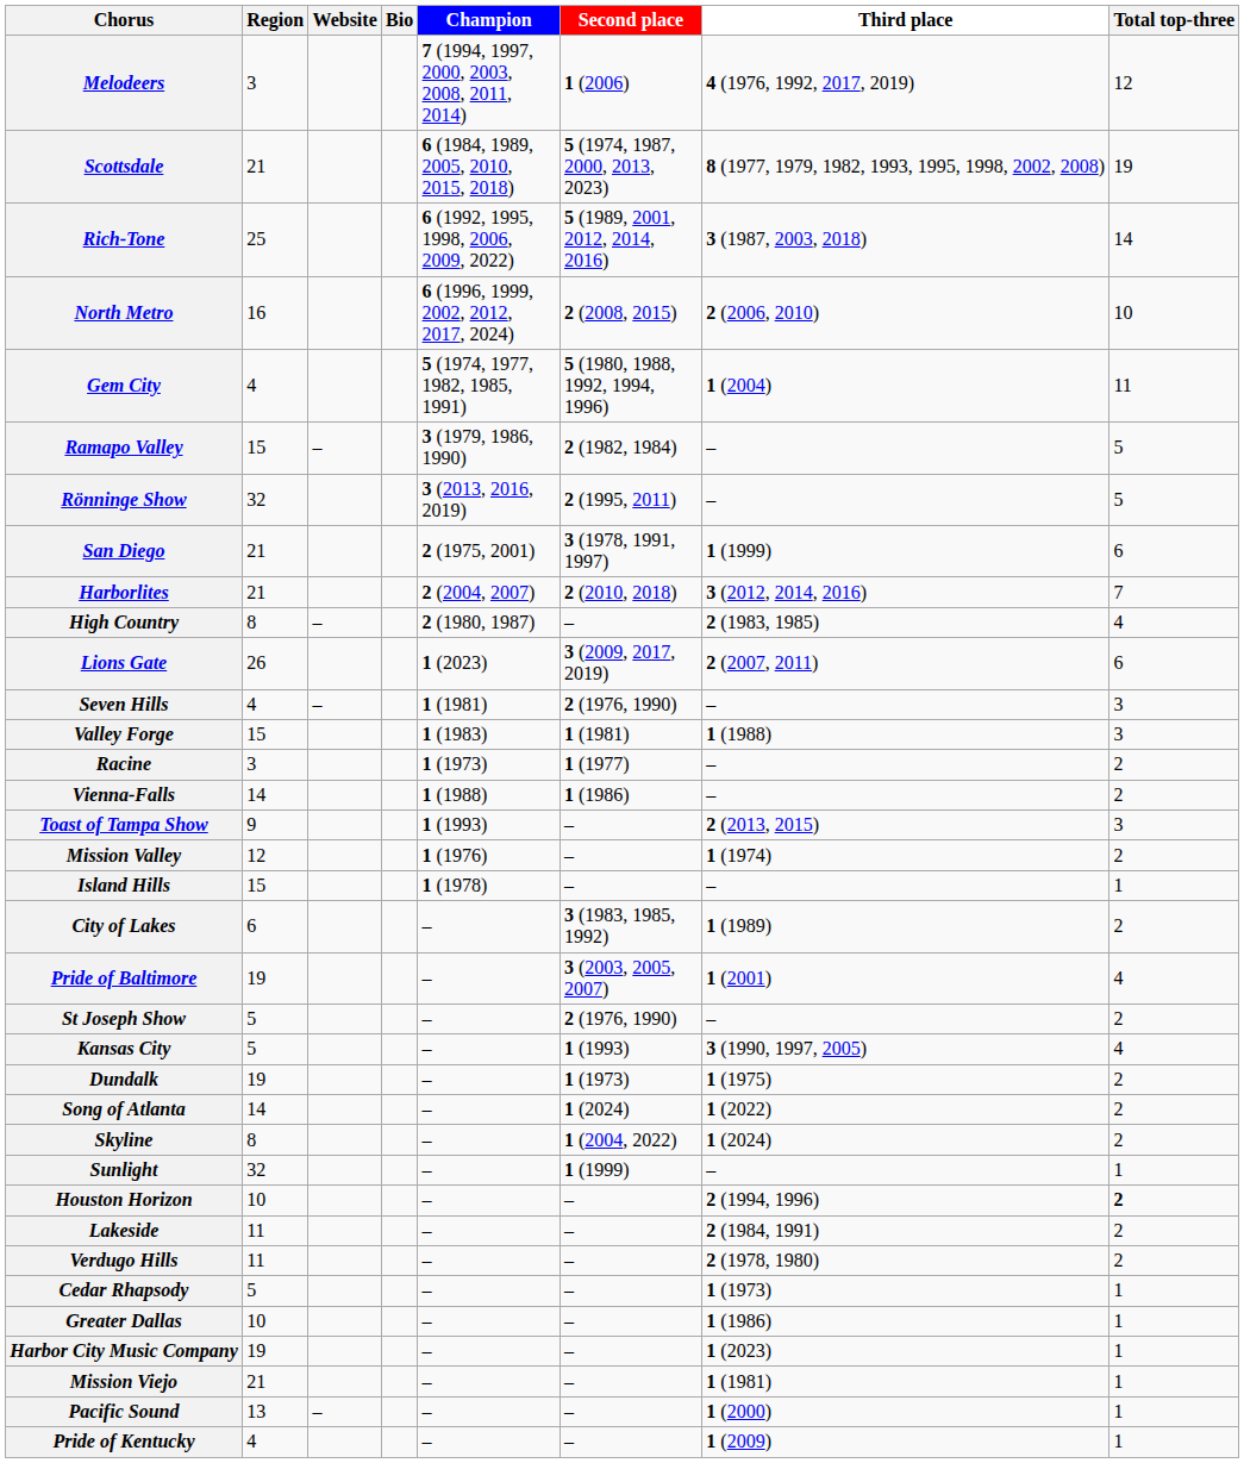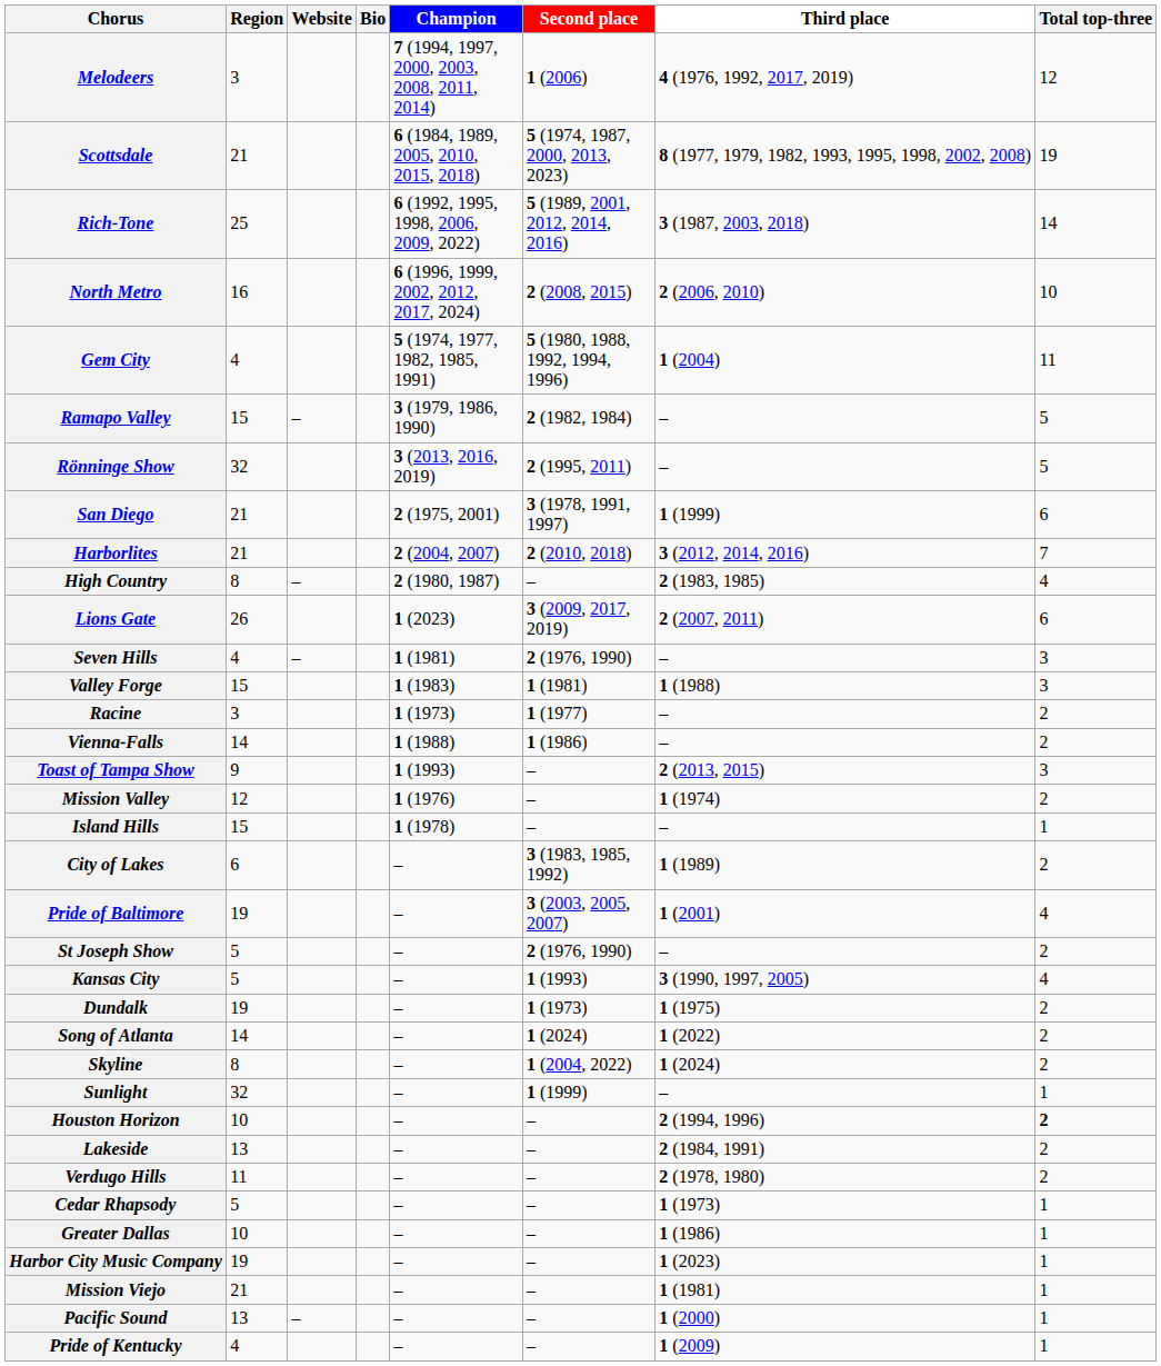 <table class="wikitable sortable sticky-header">
 <tr>
 <th scope="col">Chorus</th>
 <th scope="col">Region</th>
 <th scope="col" class="unsortable">Website</th>
 <th scope="col" class="unsortable">Bio</th>
 <th scope="col" style="background: blue; width:7em; color:#fff;">Champion</th>
 <th scope="col" style="background: red; width:7em; color:#fff;">Second place</th>
 <th scope="col" style="background:white;">Third place</th>
 <th scope="col">Total top-three</th>
 </tr>
 <tr>
 <th scope="row"><em><a href='#'>Melodeers</a></em></th>
 <td>3</td>
 <td></td>
 <td></td>
 <td><strong>7</strong> (1994, 1997, <a href='#'>2000</a>, <a href='#'>2003</a>, <a href='#'>2008</a>, <a href='#'>2011</a>, <a href='#'>2014</a>)</td>
 <td><strong>1</strong> (<a href='#'>2006</a>)</td>
 <td><strong>4</strong> (1976, 1992, <a href='#'>2017</a>, 2019)</td>
 <td>12</td>
 </tr>
 <tr>
 <th scope="row"><em><a href='#'>Scottsdale</a></em></th>
 <td>21</td>
 <td></td>
 <td></td>
 <td><strong>6 </strong> (1984, 1989, <a href='#'>2005</a>, <a href='#'>2010</a>, <a href='#'>2015</a>, <a href='#'>2018</a>)</td>
 <td><strong>5</strong> (1974, 1987, <a href='#'>2000</a>, <a href='#'>2013</a>, 2023)</td>
 <td><strong>8</strong> (1977, 1979, 1982, 1993, 1995, 1998, <a href='#'>2002</a>, <a href='#'>2008</a>)</td>
 <td>19</td>
 </tr>
 <tr>
 <th scope="row"><em><a href='#'>Rich-Tone</a></em></th>
 <td>25</td>
 <td></td>
 <td></td>
 <td><strong>6</strong> (1992, 1995, 1998, <a href='#'>2006</a>, <a href='#'>2009</a>, 2022)</td>
 <td><strong>5</strong> (1989, <a href='#'>2001</a>, <a href='#'>2012</a>, <a href='#'>2014</a>, <a href='#'>2016</a>)</td>
 <td><strong>3</strong> (1987, <a href='#'>2003</a>, <a href='#'>2018</a>)</td>
 <td>14</td>
 </tr>
 <tr>
 <th scope="row"><em><a href='#'>North Metro</a></em></th>
 <td>16</td>
 <td></td>
 <td></td>
 <td><strong>6</strong> (1996, 1999, <a href='#'>2002</a>, <a href='#'>2012</a>, <a href='#'>2017</a>, 2024)</td>
 <td><strong>2</strong> (<a href='#'>2008</a>, <a href='#'>2015</a>)</td>
 <td><strong>2 </strong> (<a href='#'>2006</a>, <a href='#'>2010</a>)</td>
 <td>10</td>
 </tr>
 <tr>
 <th scope="row"><em><a href='#'>Gem City</a></em></th>
 <td>4</td>
 <td></td>
 <td></td>
 <td><strong>5</strong> (1974, 1977, 1982, 1985, 1991)</td>
 <td><strong>5 </strong>(1980, 1988, 1992, 1994, 1996)</td>
 <td><strong>1</strong> (<a href='#'>2004</a>)</td>
 <td>11</td>
 </tr>
 <tr>
 <th scope="row"><em><a href='#'>Ramapo Valley</a></em></th>
 <td>15</td>
 <td>–</td>
 <td></td>
 <td><strong>3</strong> (1979, 1986, 1990)</td>
 <td><strong>2</strong> (1982, 1984)</td>
 <td>–</td>
 <td>5</td>
 </tr>
 <tr>
 <th scope="row"><em><a href='#'>Rönninge Show</a></em></th>
 <td>32</td>
 <td></td>
 <td></td>
 <td><strong>3</strong> (<a href='#'>2013</a>, <a href='#'>2016</a>, 2019)</td>
 <td><strong>2</strong> (1995, <a href='#'>2011</a>)</td>
 <td>–</td>
 <td>5</td>
 </tr>
 <tr>
 <th scope="row"><em><a href='#'>San Diego</a></em></th>
 <td>21</td>
 <td></td>
 <td></td>
 <td><strong>2 </strong>(1975, 2001)</td>
 <td><strong>3</strong> (1978, 1991, 1997)</td>
 <td><strong>1</strong> (1999)</td>
 <td>6</td>
 </tr>
 <tr>
 <th scope="row"><em><a href='#'>Harborlites</a></em></th>
 <td>21</td>
 <td></td>
 <td></td>
 <td><strong>2</strong> (<a href='#'>2004</a>, <a href='#'>2007</a>)</td>
 <td><strong>2</strong> (<a href='#'>2010</a>, <a href='#'>2018</a>)</td>
 <td><strong>3</strong> (<a href='#'>2012</a>, <a href='#'>2014</a>, <a href='#'>2016</a>)</td>
 <td>7</td>
 </tr>
 <tr>
 <th scope="row"><em>High Country</em></th>
 <td>8</td>
 <td>–</td>
 <td></td>
 <td><strong>2 </strong>(1980, 1987)</td>
 <td>–</td>
 <td><strong>2</strong> (1983, 1985)</td>
 <td>4</td>
 </tr>
 <tr>
 <th scope="row"><em><a href='#'>Lions Gate</a></em></th>
 <td>26</td>
 <td></td>
 <td></td>
 <td><strong>1 </strong>(2023)</td>
 <td><strong>3</strong> (<a href='#'>2009</a>, <a href='#'>2017</a>, 2019)</td>
 <td><strong>2 </strong>(<a href='#'>2007</a>, <a href='#'>2011</a>)</td>
 <td>6</td>
 </tr>
 <tr>
 <th scope="row"><em>Seven Hills</em></th>
 <td>4</td>
 <td>–</td>
 <td></td>
 <td><strong>1 </strong>(1981)</td>
 <td><strong>2</strong> (1976, 1990)</td>
 <td>–</td>
 <td>3</td>
 </tr>
 <tr>
 <th scope="row"><em>Valley Forge</em></th>
 <td>15</td>
 <td></td>
 <td></td>
 <td><strong>1</strong> (1983)</td>
 <td><strong>1</strong> (1981)</td>
 <td><strong>1</strong> (1988)</td>
 <td>3</td>
 </tr>
 <tr>
 <th scope="row"><em>Racine</em></th>
 <td>3</td>
 <td></td>
 <td></td>
 <td><strong>1</strong> (1973)</td>
 <td><strong>1</strong> (1977)</td>
 <td>–</td>
 <td>2</td>
 </tr>
 <tr>
 <th scope="row"><em>Vienna-Falls</em></th>
 <td>14</td>
 <td></td>
 <td></td>
 <td><strong>1</strong> (1988)</td>
 <td><strong>1</strong> (1986)</td>
 <td>–</td>
 <td>2</td>
 </tr>
 <tr>
 <th scope="row"><em><a href='#'>Toast of Tampa Show</a></em></th>
 <td>9</td>
 <td></td>
 <td></td>
 <td><strong>1 </strong>(1993)</td>
 <td>–</td>
 <td><strong>2</strong> (<a href='#'>2013</a>, <a href='#'>2015</a>)</td>
 <td>3</td>
 </tr>
 <tr>
 <th scope="row"><em>Mission Valley</em></th>
 <td>12</td>
 <td></td>
 <td></td>
 <td><strong>1 </strong>(1976)</td>
 <td>–</td>
 <td><strong>1</strong> (1974)</td>
 <td>2</td>
 </tr>
 <tr>
 <th scope="row"><em>Island Hills</em></th>
 <td>15</td>
 <td></td>
 <td></td>
 <td><strong>1 </strong>(1978)</td>
 <td>–</td>
 <td>–</td>
 <td>1</td>
 </tr>
 <tr>
 <th scope="row"><em>City of Lakes</em></th>
 <td>6</td>
 <td></td>
 <td></td>
 <td>–</td>
 <td><strong>3 </strong>(1983, 1985, 1992)</td>
 <td><strong>1 </strong>(1989)</td>
 <td>2</td>
 </tr>
 <tr>
 <th scope="row"><em><a href='#'>Pride of Baltimore</a></em></th>
 <td>19</td>
 <td></td>
 <td></td>
 <td>–</td>
 <td><strong>3</strong> (<a href='#'>2003</a>, <a href='#'>2005</a>, <a href='#'>2007</a>)</td>
 <td><strong>1</strong> (<a href='#'>2001</a>)</td>
 <td>4</td>
 </tr>
 <tr>
 <th scope="row"><em>St Joseph Show</em></th>
 <td>5</td>
 <td></td>
 <td></td>
 <td>–</td>
 <td><strong>2</strong> (1976, 1990)</td>
 <td>–</td>
 <td>2</td>
 </tr>
 <tr>
 <th scope="row"><em>Kansas City</em></th>
 <td>5</td>
 <td></td>
 <td></td>
 <td>–</td>
 <td><strong>1 </strong>(1993)</td>
 <td><strong>3</strong> (1990, 1997, <a href='#'>2005</a>)</td>
 <td>4</td>
 </tr>
 <tr>
 <th><em>Dundalk</em></th>
 <td>19</td>
 <td></td>
 <td></td>
 <td>–</td>
 <td><strong>1</strong> (1973)</td>
 <td><strong>1</strong> (1975)</td>
 <td>2</td>
 </tr>
 <tr>
 <th scope="row"><em>Song of Atlanta</em></th>
 <td>14</td>
 <td></td>
 <td></td>
 <td>–</td>
 <td><strong>1</strong> (2024)</td>
 <td><strong>1</strong> (2022)</td>
 <td>2</td>
 </tr>
 <tr>
 <th scope="row"><em>Skyline</em></th>
 <td>8</td>
 <td></td>
 <td></td>
 <td>–</td>
 <td><strong>1</strong> (<a href='#'>2004</a>, 2022)</td>
 <td><strong>1</strong> (2024)</td>
 <td>2</td>
 </tr>
 <tr>
 <th scope="row"><em>Sunlight</em></th>
 <td>32</td>
 <td></td>
 <td></td>
 <td>–</td>
 <td><strong>1</strong> (1999)</td>
 <td>–</td>
 <td>1</td>
 </tr>
 <tr>
 <th scope="row"><em>Houston Horizon</em></th>
 <td>10</td>
 <td></td>
 <td></td>
 <td>–</td>
 <td>–</td>
 <td><strong>2 </strong>(1994, 1996)</td>
 <td><strong>2</strong></td>
 </tr>
 <tr>
 <th scope="row"><em>Lakeside</em></th>
-<td>11</td>
+<td>13</td>
 <td></td>
 <td></td>
 <td>–</td>
 <td>–</td>
 <td><strong>2</strong> (1984, 1991)</td>
 <td>2</td>
 </tr>
 <tr>
 <th><em>Verdugo Hills</em></th>
 <td>11</td>
 <td></td>
 <td></td>
 <td>–</td>
 <td>–</td>
 <td><strong>2</strong> (1978, 1980)</td>
 <td>2</td>
 </tr>
 <tr>
 <th><em>Cedar Rhapsody</em></th>
 <td>5</td>
 <td></td>
 <td></td>
 <td>–</td>
 <td>–</td>
 <td><strong>1</strong> (1973)</td>
 <td>1</td>
 </tr>
 <tr>
 <th scope="row"><em>Greater Dallas</em></th>
 <td>10</td>
 <td></td>
 <td></td>
 <td>–</td>
 <td>–</td>
 <td><strong>1</strong> (1986)</td>
 <td>1</td>
 </tr>
 <tr>
 <th scope="row"><em>Harbor City Music Company</em></th>
 <td>19</td>
 <td></td>
 <td></td>
 <td>–</td>
 <td>–</td>
 <td><strong>1</strong> (2023)</td>
 <td>1</td>
 </tr>
 <tr>
 <th scope="row"><em>Mission Viejo</em></th>
 <td>21</td>
 <td></td>
 <td></td>
 <td>–</td>
 <td>–</td>
 <td><strong>1</strong> (1981)</td>
 <td>1</td>
 </tr>
 <tr>
 <th scope="row"><em>Pacific Sound</em></th>
 <td>13</td>
 <td>–</td>
 <td></td>
 <td>–</td>
 <td>–</td>
 <td><strong>1</strong> (<a href='#'>2000</a>)</td>
 <td>1</td>
 </tr>
 <tr>
 <th scope="row"><em>Pride of Kentucky</em></th>
 <td>4</td>
 <td></td>
 <td></td>
 <td>–</td>
 <td>–</td>
 <td><strong>1</strong> (<a href='#'>2009</a>)</td>
 <td>1</td>
 </tr>
 </table>
